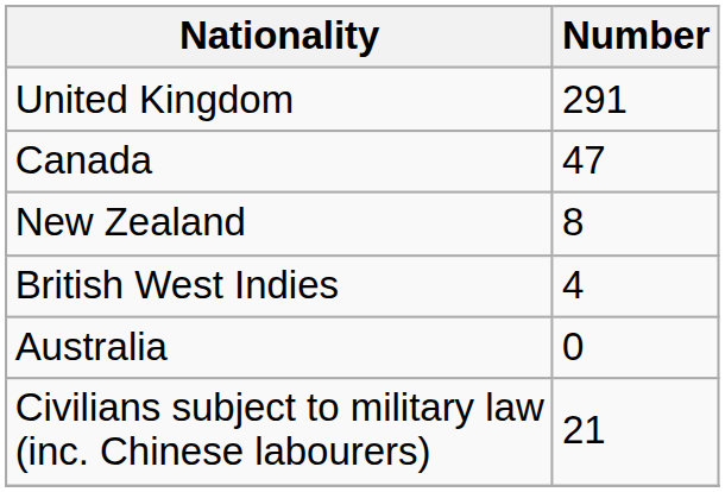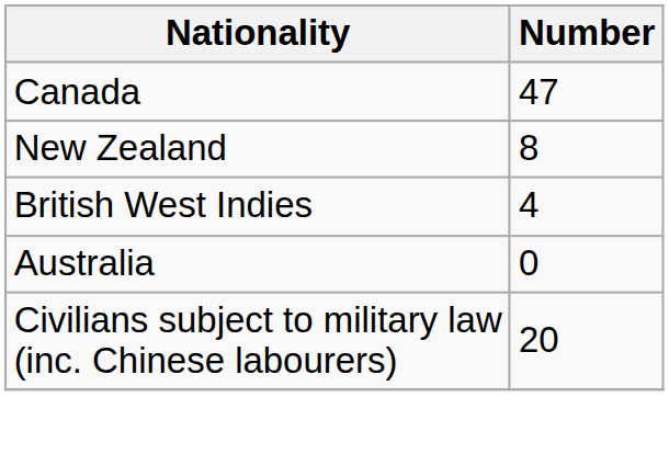 <table class="wikitable">
 <tr>
 <th>Nationality</th>
 <th>Number</th>
-</tr>
-<tr>
-<td>United Kingdom</td>
-<td>291</td>
 </tr>
 <tr>
 <td>Canada</td>
 <td>47</td>
 </tr>
 <tr>
 <td>New Zealand</td>
 <td>8</td>
 </tr>
 <tr>
 <td>British West Indies</td>
 <td>4</td>
 </tr>
 <tr>
 <td>Australia</td>
 <td>0 </td>
 </tr>
 <tr>
 <td>Civilians subject to military law<br>(inc. Chinese labourers)</td>
-<td>21</td>
+<td>20</td>
 </tr>
 <tr>
 </tr>
 </table>
